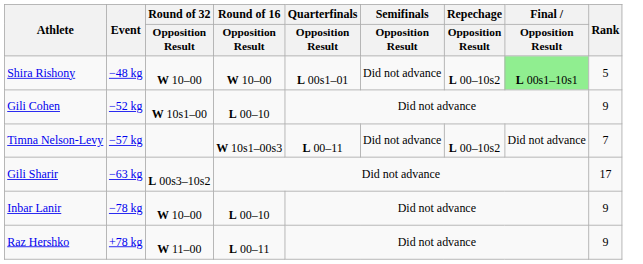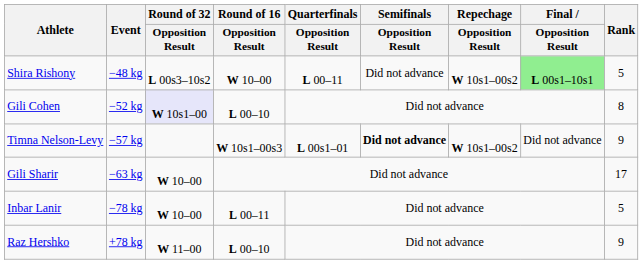 <table class="wikitable" style="font-size:90%; text-align:center">
 <tr>
 <th rowspan=2>Athlete</th>
 <th rowspan=2>Event</th>
 <th>Round of 32</th>
 <th>Round of 16</th>
 <th>Quarterfinals</th>
 <th>Semifinals</th>
 <th>Repechage</th>
 <th>Final / </th>
 <th rowspan=2>Rank</th>
 </tr>
 <tr style="font-size:95%">
 <th>Opposition <br> Result</th>
 <th>Opposition <br> Result</th>
 <th>Opposition <br> Result</th>
 <th>Opposition <br> Result</th>
 <th>Opposition <br> Result</th>
 <th>Opposition <br> Result</th>
 </tr>
 <tr>
 <td align=left><a href='#'>Shira Rishony</a></td>
 <td><a href='#'>−48 kg</a></td>
+<td><br><strong>L</strong> 00s3–10s2</td>
 <td><br><strong>W</strong> 10–00</td>
-<td><br><strong>W</strong> 10–00</td>
-<td><br><strong>L</strong> 00s1–01</td>
+<td><br><strong>L</strong> 00–11</td>
 <td>Did not advance</td>
-<td><br><strong>L</strong> 00–10s2</td>
+<td><br><strong>W</strong> 10s1–00s2</td>
 <td style="background: lightgreen;"><br><strong>L</strong> 00s1–10s1</td>
 <td>5</td>
 </tr>
 <tr>
 <td align=left><a href='#'>Gili Cohen</a></td>
 <td><a href='#'>−52 kg</a></td>
-<td><br><strong>W</strong> 10s1–00</td>
+<td style="background: lavender;"><br><strong>W</strong> 10s1–00</td>
 <td><br><strong>L</strong> 00–10</td>
 <td colspan=4>Did not advance</td>
-<td>9</td>
+<td>8</td>
 </tr>
 <tr>
 <td align=left><a href='#'>Timna Nelson-Levy</a></td>
 <td><a href='#'>−57 kg</a></td>
 <td></td>
 <td><br><strong>W</strong> 10s1–00s3</td>
-<td><br><strong>L</strong> 00–11</td>
+<td><br><strong>L</strong> 00s1–01</td>
+<td><strong>Did not advance</strong></td>
+<td><br><strong>W</strong> 10s1–00s2</td>
 <td>Did not advance</td>
-<td><br><strong>L</strong> 00–10s2</td>
-<td>Did not advance</td>
-<td>7</td>
+<td>9</td>
 </tr>
 <tr>
 <td align=left><a href='#'>Gili Sharir</a></td>
 <td><a href='#'>−63 kg</a></td>
-<td><br><strong>L</strong> 00s3–10s2</td>
+<td><br><strong>W</strong> 10–00</td>
 <td colspan=5>Did not advance</td>
 <td>17</td>
 </tr>
 <tr>
 <td align=left><a href='#'>Inbar Lanir</a></td>
 <td><a href='#'>−78 kg</a></td>
 <td><br><strong>W</strong> 10–00</td>
-<td><br><strong>L</strong> 00–10</td>
+<td><br><strong>L</strong> 00–11</td>
 <td colspan=4>Did not advance</td>
-<td>9</td>
+<td>5</td>
 </tr>
 <tr>
 <td align=left><a href='#'>Raz Hershko</a></td>
 <td><a href='#'>+78 kg</a></td>
 <td><br><strong>W</strong> 11–00</td>
-<td><br><strong>L</strong> 00–11</td>
+<td><br><strong>L</strong> 00–10</td>
 <td colspan=4>Did not advance</td>
 <td>9</td>
 </tr>
 </table>
